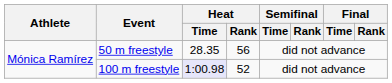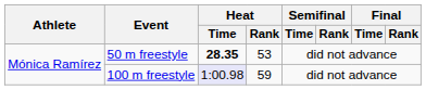 <table class=wikitable style="font-size:90%">
 <tr>
 <th rowspan="2">Athlete</th>
 <th rowspan="2">Event</th>
 <th colspan="2">Heat</th>
 <th colspan="2">Semifinal</th>
 <th colspan="2">Final</th>
 </tr>
 <tr style="font-size:95%">
 <th>Time</th>
 <th>Rank</th>
 <th>Time</th>
 <th>Rank</th>
 <th>Time</th>
 <th>Rank</th>
 </tr>
 <tr align=center>
 <td align=left rowspan=2><a href='#'>Mónica Ramírez</a></td>
 <td align=left><a href='#'>50 m freestyle</a></td>
-<td>28.35</td>
-<td>56</td>
+<td><strong>28.35</strong></td>
+<td>53</td>
 <td colspan=4>did not advance</td>
 </tr>
 <tr align=center>
 <td align=left><a href='#'>100 m freestyle</a></td>
 <td style="background: lavender;">1:00.98</td>
-<td>52</td>
+<td>59</td>
 <td colspan=4>did not advance</td>
 </tr>
 </table>
